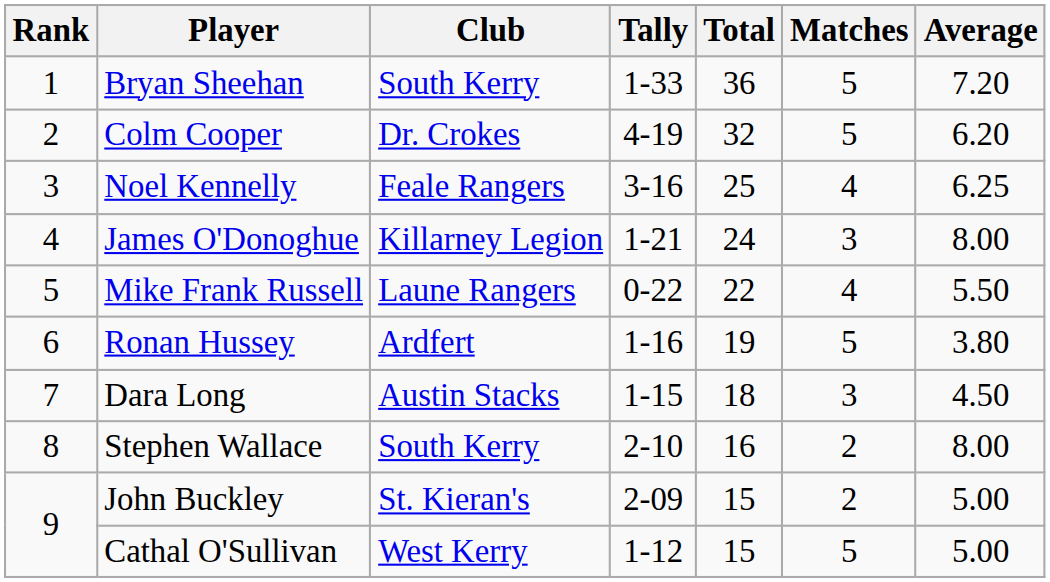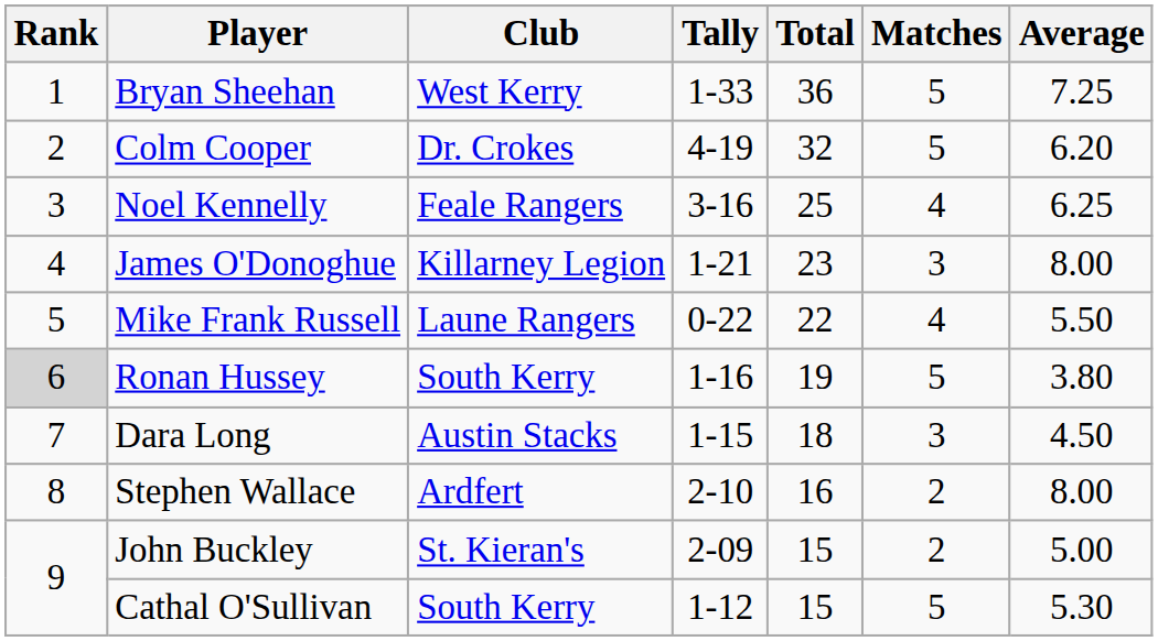 <table class="wikitable">
 <tr>
 <th>Rank</th>
 <th>Player</th>
 <th>Club</th>
 <th>Tally</th>
 <th>Total</th>
 <th>Matches</th>
 <th>Average</th>
 </tr>
 <tr>
 <td rowspan="1" style="text-align:center;">1</td>
 <td><a href='#'>Bryan Sheehan</a></td>
-<td><a href='#'>South Kerry</a></td>
+<td><a href='#'>West Kerry</a></td>
 <td align=center>1-33</td>
 <td align=center>36</td>
 <td align=center>5</td>
-<td align=center>7.20</td>
+<td align=center>7.25</td>
 </tr>
 <tr>
 <td rowspan="1" style="text-align:center;">2</td>
 <td><a href='#'>Colm Cooper</a></td>
 <td><a href='#'>Dr. Crokes</a></td>
 <td align=center>4-19</td>
 <td align=center>32</td>
 <td align=center>5</td>
 <td align=center>6.20</td>
 </tr>
 <tr>
 <td rowspan="1" style="text-align:center;">3</td>
 <td><a href='#'>Noel Kennelly</a></td>
 <td><a href='#'>Feale Rangers</a></td>
 <td align=center>3-16</td>
 <td align=center>25</td>
 <td align=center>4</td>
 <td align=center>6.25</td>
 </tr>
 <tr>
 <td rowspan="1" style="text-align:center;">4</td>
 <td><a href='#'>James O'Donoghue</a></td>
 <td><a href='#'>Killarney Legion</a></td>
 <td align=center>1-21</td>
-<td align=center>24</td>
+<td align=center>23</td>
 <td align=center>3</td>
 <td align=center>8.00</td>
 </tr>
 <tr>
 <td rowspan="1" style="text-align:center;">5</td>
 <td><a href='#'>Mike Frank Russell</a></td>
 <td><a href='#'>Laune Rangers</a></td>
 <td align=center>0-22</td>
 <td align=center>22</td>
 <td align=center>4</td>
 <td align=center>5.50</td>
 </tr>
 <tr>
-<td rowspan="1" style="text-align:center;">6</td>
+<td rowspan="1" style="background: lightgrey; text-align:center;">6</td>
 <td><a href='#'>Ronan Hussey</a></td>
-<td><a href='#'>Ardfert</a></td>
+<td><a href='#'>South Kerry</a></td>
 <td align=center>1-16</td>
 <td align=center>19</td>
 <td align=center>5</td>
 <td align=center>3.80</td>
 </tr>
 <tr>
 <td rowspan="1" style="text-align:center;">7</td>
 <td>Dara Long</td>
 <td><a href='#'>Austin Stacks</a></td>
 <td align=center>1-15</td>
 <td align=center>18</td>
 <td align=center>3</td>
 <td align=center>4.50</td>
 </tr>
 <tr>
 <td rowspan="1" style="text-align:center;">8</td>
 <td>Stephen Wallace</td>
-<td><a href='#'>South Kerry</a></td>
+<td><a href='#'>Ardfert</a></td>
 <td align=center>2-10</td>
 <td align=center>16</td>
 <td align=center>2</td>
 <td align=center>8.00</td>
 </tr>
 <tr>
 <td rowspan="2" style="text-align:center;">9</td>
 <td>John Buckley</td>
 <td><a href='#'>St. Kieran's</a></td>
 <td align=center>2-09</td>
 <td align=center>15</td>
 <td align=center>2</td>
 <td align=center>5.00</td>
 </tr>
 <tr>
 <td>Cathal O'Sullivan</td>
-<td><a href='#'>West Kerry</a></td>
+<td><a href='#'>South Kerry</a></td>
 <td align=center>1-12</td>
 <td align=center>15</td>
 <td align=center>5</td>
-<td align=center>5.00</td>
+<td align=center>5.30</td>
 </tr>
 </table>
